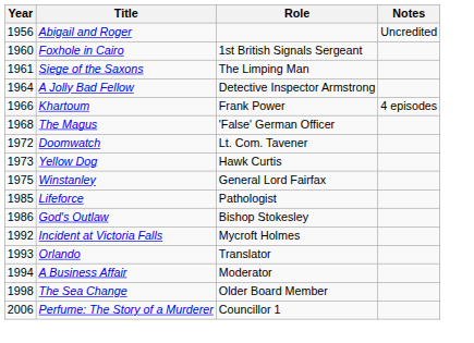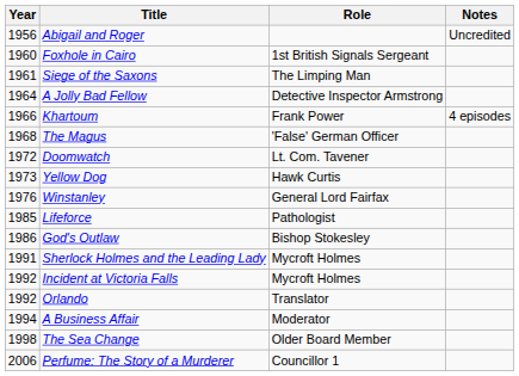 <table class="wikitable">
 <tr>
 <th>Year</th>
 <th>Title</th>
 <th>Role</th>
 <th>Notes</th>
 </tr>
 <tr>
 <td>1956</td>
 <td><em><a href='#'>Abigail and Roger</a></em></td>
 <td></td>
 <td>Uncredited</td>
 </tr>
 <tr>
 <td>1960</td>
 <td><em><a href='#'>Foxhole in Cairo</a></em></td>
 <td>1st British Signals Sergeant</td>
 <td></td>
 </tr>
 <tr>
 <td>1961</td>
 <td><em><a href='#'>Siege of the Saxons</a></em></td>
 <td>The Limping Man</td>
 <td></td>
 </tr>
 <tr>
 <td>1964</td>
 <td><em><a href='#'>A Jolly Bad Fellow</a></em></td>
 <td>Detective Inspector Armstrong</td>
 <td></td>
 </tr>
 <tr>
 <td>1966</td>
 <td><em><a href='#'>Khartoum</a></em></td>
 <td>Frank Power</td>
 <td>4 episodes</td>
 </tr>
 <tr>
 <td>1968</td>
 <td><em><a href='#'>The Magus</a></em></td>
 <td>'False' German Officer</td>
 <td></td>
 </tr>
 <tr>
 <td>1972</td>
 <td><em><a href='#'>Doomwatch</a></em></td>
 <td>Lt. Com. Tavener</td>
 <td></td>
 </tr>
 <tr>
 <td>1973</td>
 <td><em><a href='#'>Yellow Dog</a></em></td>
 <td>Hawk Curtis</td>
 <td></td>
 </tr>
 <tr>
-<td>1975</td>
+<td>1976</td>
 <td><em><a href='#'>Winstanley</a></em></td>
 <td>General Lord Fairfax</td>
 <td></td>
 </tr>
 <tr>
 <td>1985</td>
 <td><em><a href='#'>Lifeforce</a></em></td>
 <td>Pathologist</td>
 <td></td>
 </tr>
 <tr>
 <td>1986</td>
 <td><em><a href='#'>God's Outlaw</a></em></td>
 <td>Bishop Stokesley</td>
 <td></td>
 </tr>
 <tr>
+<td>1991</td>
+<td><em><a href='#'>Sherlock Holmes and the Leading Lady</a></em></td>
+<td>Mycroft Holmes</td>
+<td></td>
+</tr>
+<tr>
 <td>1992</td>
 <td><em><a href='#'>Incident at Victoria Falls</a></em></td>
 <td>Mycroft Holmes</td>
 <td></td>
 </tr>
 <tr>
-<td>1993</td>
+<td>1992</td>
 <td><em><a href='#'>Orlando</a></em></td>
 <td>Translator</td>
 <td></td>
 </tr>
 <tr>
 <td>1994</td>
 <td><em><a href='#'>A Business Affair</a></em></td>
 <td>Moderator</td>
 <td></td>
 </tr>
 <tr>
 <td>1998</td>
 <td><em><a href='#'>The Sea Change</a></em></td>
 <td>Older Board Member</td>
 <td></td>
 </tr>
 <tr>
 <td>2006</td>
 <td><em><a href='#'>Perfume: The Story of a Murderer</a></em></td>
 <td>Councillor 1</td>
 <td></td>
 </tr>
 </table>
